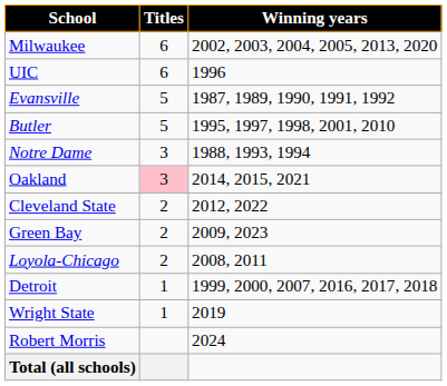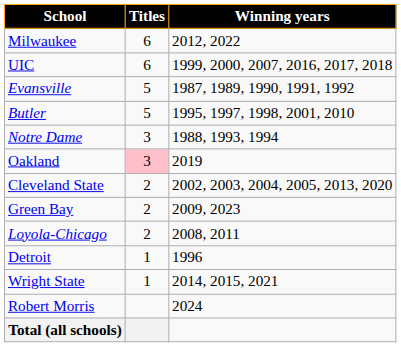 <table class="wikitable">
 <tr>
 <th width= 120px style= "background:black; color:white; border:1px solid #ffa500">School</th>
 <th width= px style= "background:black; color:white; border:1px solid #ffa500">Titles</th>
 <th width= px style= "background:black; color:white; border:1px solid #ffa500">Winning years</th>
 </tr>
 <tr>
 <td><a href='#'>Milwaukee</a></td>
 <td align=center>6</td>
-<td>2002, 2003, 2004, 2005, 2013, 2020</td>
+<td>2012, 2022</td>
 </tr>
 <tr>
 <td><a href='#'>UIC</a></td>
 <td align=center>6</td>
-<td>1996</td>
+<td>1999, 2000, 2007, 2016, 2017, 2018</td>
 </tr>
 <tr>
 <td><em><a href='#'>Evansville</a></em></td>
 <td align=center>5</td>
 <td>1987, 1989, 1990, 1991, 1992</td>
 </tr>
 <tr>
 <td><em><a href='#'>Butler</a></em></td>
 <td align=center>5</td>
 <td>1995, 1997, 1998, 2001, 2010</td>
 </tr>
 <tr>
 <td><em><a href='#'>Notre Dame</a></em></td>
 <td align=center>3</td>
 <td>1988, 1993, 1994</td>
 </tr>
 <tr>
 <td><a href='#'>Oakland</a></td>
 <td align=center style="background: pink;">3</td>
-<td>2014, 2015, 2021</td>
+<td>2019</td>
 </tr>
 <tr>
 <td><a href='#'>Cleveland State</a></td>
 <td align=center>2</td>
-<td>2012, 2022</td>
+<td>2002, 2003, 2004, 2005, 2013, 2020</td>
 </tr>
 <tr>
 <td><a href='#'>Green Bay</a></td>
 <td align=center>2</td>
 <td>2009, 2023</td>
 </tr>
 <tr>
 <td><em><a href='#'>Loyola-Chicago</a></em></td>
 <td align=center>2</td>
 <td>2008, 2011</td>
 </tr>
 <tr>
 <td><a href='#'>Detroit</a></td>
 <td align=center>1</td>
-<td>1999, 2000, 2007, 2016, 2017, 2018</td>
+<td>1996</td>
 </tr>
 <tr>
 <td><a href='#'>Wright State</a></td>
 <td align=center>1</td>
-<td>2019</td>
+<td>2014, 2015, 2021</td>
 </tr>
 <tr>
 <td><a href='#'>Robert Morris</a></td>
 <td></td>
 <td>2024</td>
 </tr>
 <tr>
 <th>Total (all schools)</th>
 <th></th>
 </tr>
 </table>
